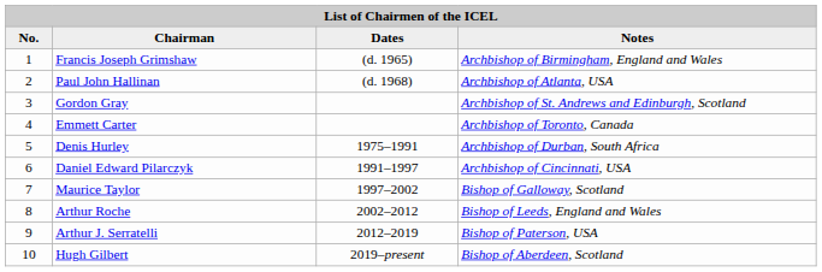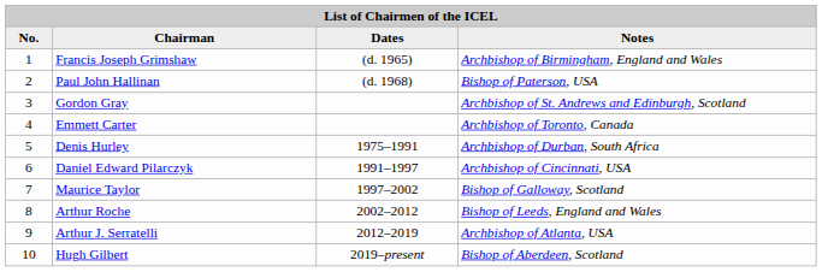 <table class="wikitable" style="width:60%">
 <tr>
 <th style="background-color:#cccccc" colspan="4">List of Chairmen of the ICEL</th>
 </tr>
 <tr align=left>
 <th style="background-color:#eeeeee" width="5%">No.</th>
 <th style="background-color:#eeeeee" width="28%">Chairman</th>
 <th style="background-color:#eeeeee" width="15%">Dates</th>
 <th style="background-color:#eeeeee" width="38%">Notes</th>
 </tr>
 <tr valign=top bgcolor="#fdfdfd">
 <td align=center>1</td>
 <td><a href='#'>Francis Joseph Grimshaw</a></td>
 <td align=center>(d. 1965)</td>
 <td><em><a href='#'>Archbishop of Birmingham</a>, England and Wales</em></td>
 </tr>
 <tr valign=top bgcolor="#fdfdfd">
 <td align=center>2</td>
 <td><a href='#'>Paul John Hallinan</a></td>
 <td align=center>(d. 1968)</td>
-<td><em><a href='#'>Archbishop of Atlanta</a>, USA</em></td>
+<td><em><a href='#'>Bishop of Paterson</a>, USA</em></td>
 </tr>
 <tr valign=top bgcolor="#fdfdfd">
 <td align=center>3</td>
 <td><a href='#'>Gordon Gray</a></td>
 <td align=center></td>
 <td><em><a href='#'>Archbishop of St. Andrews and Edinburgh</a>, Scotland</em></td>
 </tr>
 <tr valign=top bgcolor="#fdfdfd">
 <td align=center>4</td>
 <td><a href='#'>Emmett Carter</a></td>
 <td align=center></td>
 <td><em><a href='#'>Archbishop of Toronto</a>, Canada</em></td>
 </tr>
 <tr valign=top bgcolor="#fdfdfd">
 <td align=center>5</td>
 <td><a href='#'>Denis Hurley</a></td>
 <td align=center>1975–1991</td>
 <td><em><a href='#'>Archbishop of Durban</a>, South Africa</em></td>
 </tr>
 <tr valign=top bgcolor="#fdfdfd">
 <td align=center>6</td>
 <td><a href='#'>Daniel Edward Pilarczyk</a></td>
 <td align=center>1991–1997</td>
 <td><em><a href='#'>Archbishop of Cincinnati</a>, USA</em></td>
 </tr>
 <tr valign=top bgcolor="#fdfdfd">
 <td align=center>7</td>
 <td><a href='#'>Maurice Taylor</a></td>
 <td align=center>1997–2002</td>
 <td><em><a href='#'>Bishop of Galloway</a>, Scotland</em></td>
 </tr>
 <tr valign=top bgcolor="#fdfdfd">
 <td align=center>8</td>
 <td><a href='#'>Arthur Roche</a></td>
 <td align=center>2002–2012</td>
 <td><em><a href='#'>Bishop of Leeds</a>, England and Wales</em></td>
 </tr>
 <tr valign=top bgcolor="#fdfdfd">
 <td align=center>9</td>
 <td><a href='#'>Arthur J. Serratelli</a></td>
 <td align=center>2012–2019</td>
-<td><em><a href='#'>Bishop of Paterson</a>, USA</em></td>
+<td><em><a href='#'>Archbishop of Atlanta</a>, USA</em></td>
 </tr>
 <tr valign=top bgcolor="#fdfdfd">
 <td align=center>10</td>
 <td><a href='#'>Hugh Gilbert</a></td>
 <td align=center>2019–<em>present</em></td>
 <td><em><a href='#'>Bishop of Aberdeen</a>, Scotland</em></td>
 </tr>
 </table>
